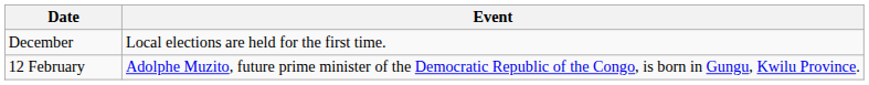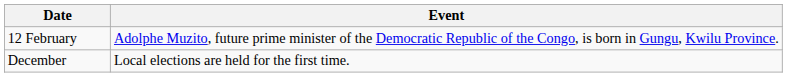 <table class=wikitable>
 <tr>
 <th style="width:7em">Date</th>
 <th>Event</th>
 </tr>
 <tr>
+<td>12 February</td>
+<td><a href='#'>Adolphe Muzito</a>, future prime minister of the <a href='#'>Democratic Republic of the Congo</a>, is born in <a href='#'>Gungu</a>, <a href='#'>Kwilu Province</a>.</td>
+</tr>
+<tr>
 <td>December</td>
 <td>Local elections are held for the first time.</td>
 </tr>
-<tr>
-<td>12 February</td>
-<td><a href='#'>Adolphe Muzito</a>, future prime minister of the <a href='#'>Democratic Republic of the Congo</a>, is born in <a href='#'>Gungu</a>, <a href='#'>Kwilu Province</a>.</td>
-</tr>
 </table>
